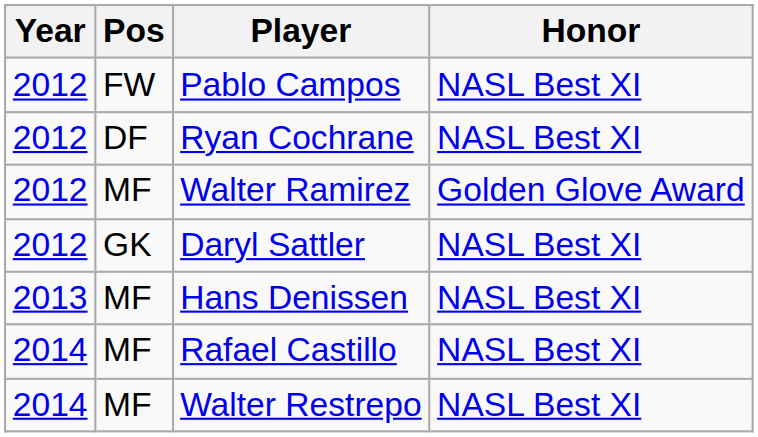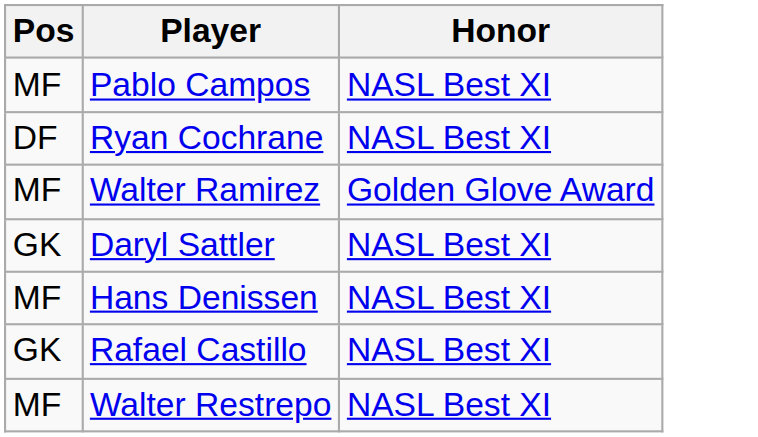 <table class="wikitable">
 <tr>
-<th>Year</th>
 <th>Pos</th>
 <th>Player</th>
 <th>Honor</th>
 </tr>
 <tr>
-<td><a href='#'>2012</a></td>
-<td>FW</td>
+<td>MF</td>
 <td><a href='#'>Pablo Campos</a></td>
 <td><a href='#'>NASL Best XI</a></td>
 </tr>
 <tr>
-<td><a href='#'>2012</a></td>
 <td>DF</td>
 <td><a href='#'>Ryan Cochrane</a></td>
 <td><a href='#'>NASL Best XI</a></td>
 </tr>
 <tr>
-<td><a href='#'>2012</a></td>
 <td>MF</td>
 <td><a href='#'>Walter Ramirez</a></td>
 <td><a href='#'>Golden Glove Award</a></td>
 </tr>
 <tr>
-<td><a href='#'>2012</a></td>
 <td>GK</td>
 <td><a href='#'>Daryl Sattler</a></td>
 <td><a href='#'>NASL Best XI</a></td>
 </tr>
 <tr>
-<td><a href='#'>2013</a></td>
 <td>MF</td>
 <td><a href='#'>Hans Denissen</a></td>
 <td><a href='#'>NASL Best XI</a></td>
 </tr>
 <tr>
-<td><a href='#'>2014</a></td>
-<td>MF</td>
+<td>GK</td>
 <td><a href='#'>Rafael Castillo</a></td>
 <td><a href='#'>NASL Best XI</a></td>
 </tr>
 <tr>
-<td><a href='#'>2014</a></td>
 <td>MF</td>
 <td><a href='#'>Walter Restrepo</a></td>
 <td><a href='#'>NASL Best XI</a></td>
 </tr>
 </table>
